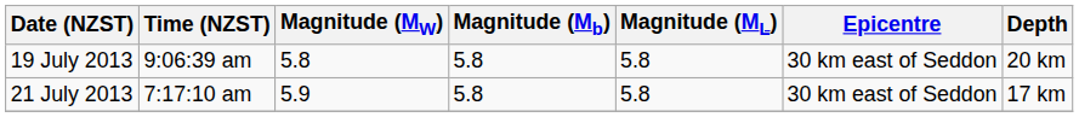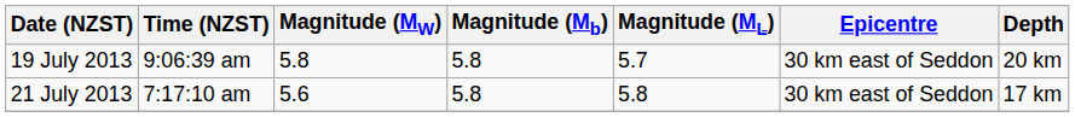 <table class="wikitable">
 <tr>
 <th>Date (NZST)</th>
 <th>Time (NZST)</th>
 <th>Magnitude (<a href='#'>M<sub>W</sub></a>)</th>
 <th>Magnitude (<a href='#'>M<sub>b</sub></a>)</th>
 <th>Magnitude (<a href='#'>M<sub>L</sub></a>)</th>
 <th><a href='#'>Epicentre</a></th>
 <th>Depth</th>
 </tr>
 <tr>
 <td>19 July 2013</td>
 <td>9:06:39 am</td>
 <td>5.8</td>
 <td>5.8</td>
-<td>5.8</td>
+<td>5.7</td>
 <td>30 km east of Seddon</td>
 <td>20 km</td>
 </tr>
 <tr>
 <td>21 July 2013</td>
 <td>7:17:10 am</td>
-<td>5.9</td>
+<td>5.6</td>
 <td>5.8</td>
 <td>5.8</td>
 <td>30 km east of Seddon</td>
 <td>17 km</td>
 </tr>
 <tr>
 </tr>
 </table>
